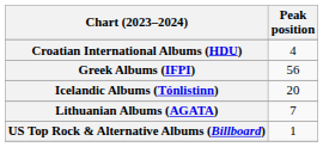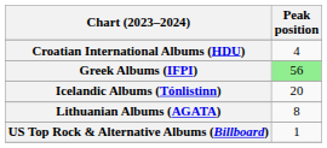 <table class="wikitable sortable plainrowheaders" style="text-align:center;">
 <tr>
 <th scope="col">Chart (2023–2024)</th>
 <th scope="col">Peak<br>position</th>
 </tr>
 <tr>
 </tr>
 <tr>
 </tr>
 <tr>
 </tr>
 <tr>
 </tr>
 <tr>
 </tr>
 <tr>
 <th scope="row">Croatian International Albums (<a href='#'>HDU</a>)</th>
 <td>4</td>
 </tr>
 <tr>
 </tr>
 <tr>
 </tr>
 <tr>
 </tr>
 <tr>
 </tr>
 <tr>
 <th scope="row">Greek Albums (<a href='#'>IFPI</a>)</th>
-<td>56</td>
+<td style="background: lightgreen;">56</td>
 </tr>
 <tr>
 </tr>
 <tr>
 <th scope="row">Icelandic Albums (<a href='#'>Tónlistinn</a>)</th>
 <td>20</td>
 </tr>
 <tr>
 </tr>
 <tr>
 </tr>
 <tr>
 <th scope="row">Lithuanian Albums (<a href='#'>AGATA</a>)</th>
-<td>7</td>
+<td>8</td>
 </tr>
 <tr>
 </tr>
 <tr>
 </tr>
 <tr>
 </tr>
 <tr>
 </tr>
 <tr>
 </tr>
 <tr>
 </tr>
 <tr>
 </tr>
 <tr>
 </tr>
 <tr>
 </tr>
 <tr>
 </tr>
 <tr>
 </tr>
 <tr>
 <th scope="row">US Top Rock & Alternative Albums (<em><a href='#'>Billboard</a></em>)</th>
 <td>1</td>
 </tr>
 <tr>
 </tr>
 </table>
